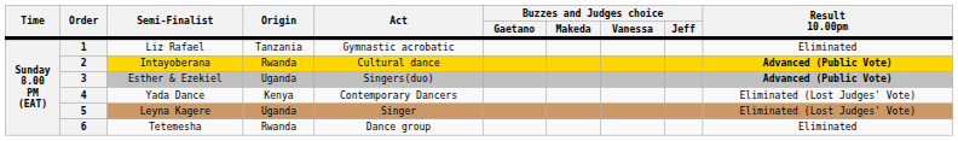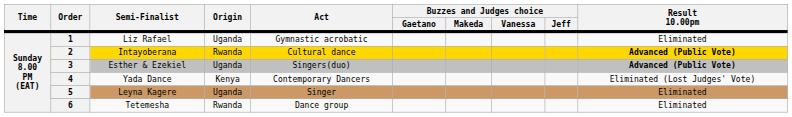 <table class="wikitable" style="text-align:center; width:100%;"|>
 <tr>
 <th rowspan="2">Time</th>
 <th rowspan="2"><strong>Order</strong></th>
 <th rowspan="2">Semi-Finalist</th>
 <th rowspan="2">Origin</th>
 <th rowspan="2">Act</th>
 <th colspan="4">Buzzes and Judges choice</th>
 <th rowspan="2">Result<br>10.00pm</th>
 </tr>
 <tr>
 <th>Gaetano</th>
 <th>Makeda</th>
 <th>Vanessa</th>
 <th scope="col" !>Jeff</th>
 </tr>
 <tr style="border-top:5px solid black">
 <th rowspan="6">Sunday<br>8.00<br>PM<br>(EAT)</th>
 <th>1</th>
 <td>Liz Rafael</td>
-<td>Tanzania</td>
+<td>Uganda</td>
 <td>Gymnastic acrobatic</td>
 <td></td>
 <td></td>
 <td></td>
 <td></td>
 <td>Eliminated</td>
 </tr>
 <tr style="background:gold">
 <th>2</th>
 <td>Intayoberana</td>
 <td>Rwanda</td>
 <td>Cultural dance</td>
 <td></td>
 <td></td>
 <td></td>
 <td></td>
 <td><strong>Advanced (Public Vote)</strong></td>
 </tr>
 <tr style="background:silver">
 <th>3</th>
 <td>Esther & Ezekiel</td>
 <td>Uganda</td>
 <td>Singers(duo)</td>
 <td></td>
 <td></td>
 <td></td>
 <td></td>
 <td><strong>Advanced (Public Vote)</strong></td>
 </tr>
 <tr>
 <th>4</th>
 <td>Yada Dance</td>
 <td>Kenya</td>
 <td>Contemporary Dancers</td>
 <td></td>
 <td></td>
 <td></td>
 <td></td>
 <td>Eliminated (Lost Judges' Vote)</td>
 </tr>
 <tr style="background:#c96">
 <th>5</th>
 <td>Leyna Kagere</td>
 <td>Uganda</td>
 <td>Singer</td>
 <td></td>
 <td></td>
 <td></td>
 <td></td>
-<td>Eliminated (Lost Judges' Vote)</td>
+<td>Eliminated</td>
 </tr>
 <tr>
 <th>6</th>
 <td>Tetemesha</td>
 <td>Rwanda</td>
 <td>Dance group</td>
 <td></td>
 <td></td>
 <td></td>
 <td></td>
 <td>Eliminated</td>
 </tr>
 </table>
